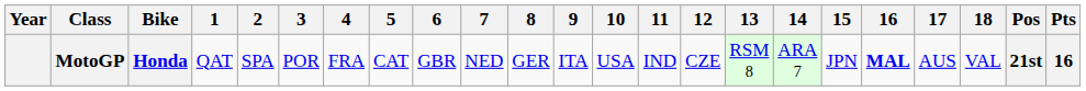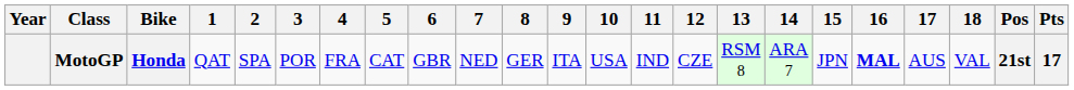 <table class="wikitable" style="text-align:center;">
 <tr>
 <th>Year</th>
 <th>Class</th>
 <th>Bike</th>
 <th>1</th>
 <th>2</th>
 <th>3</th>
 <th>4</th>
 <th>5</th>
 <th>6</th>
 <th>7</th>
 <th>8</th>
 <th>9</th>
 <th>10</th>
 <th>11</th>
 <th>12</th>
 <th>13</th>
 <th>14</th>
 <th>15</th>
 <th>16</th>
 <th>17</th>
 <th>18</th>
 <th>Pos</th>
 <th>Pts</th>
 </tr>
 <tr>
 <th></th>
 <th>MotoGP</th>
 <th><a href='#'>Honda</a></th>
 <td><a href='#'>QAT</a></td>
 <td><a href='#'>SPA</a></td>
 <td><a href='#'>POR</a></td>
 <td><a href='#'>FRA</a></td>
 <td><a href='#'>CAT</a></td>
 <td><a href='#'>GBR</a></td>
 <td><a href='#'>NED</a></td>
 <td><a href='#'>GER</a></td>
 <td><a href='#'>ITA</a></td>
 <td><a href='#'>USA</a></td>
 <td><a href='#'>IND</a></td>
 <td><a href='#'>CZE</a></td>
 <td style="background:#DFFFDF;"><a href='#'>RSM</a><br><small>8</small></td>
 <td style="background:#DFFFDF;"><a href='#'>ARA</a><br><small>7</small></td>
 <td><a href='#'>JPN</a></td>
 <td><strong><a href='#'>MAL</a></strong></td>
 <td><a href='#'>AUS</a></td>
 <td><a href='#'>VAL</a></td>
 <th>21st</th>
-<th>16</th>
+<th>17</th>
 </tr>
 </table>
